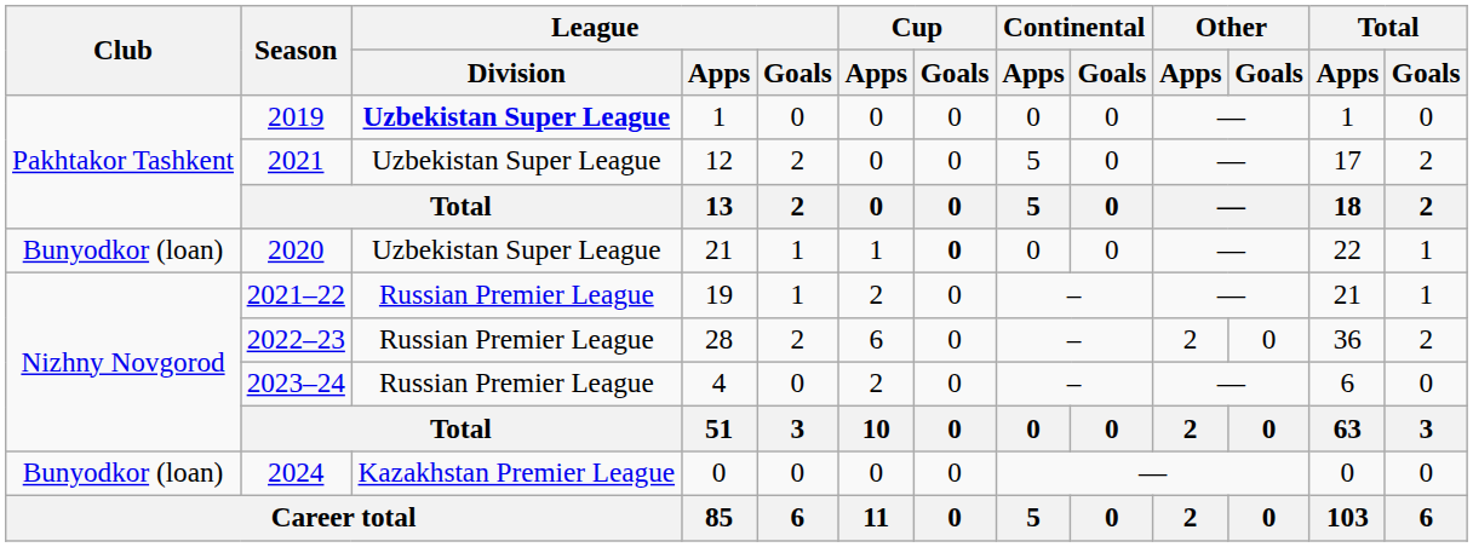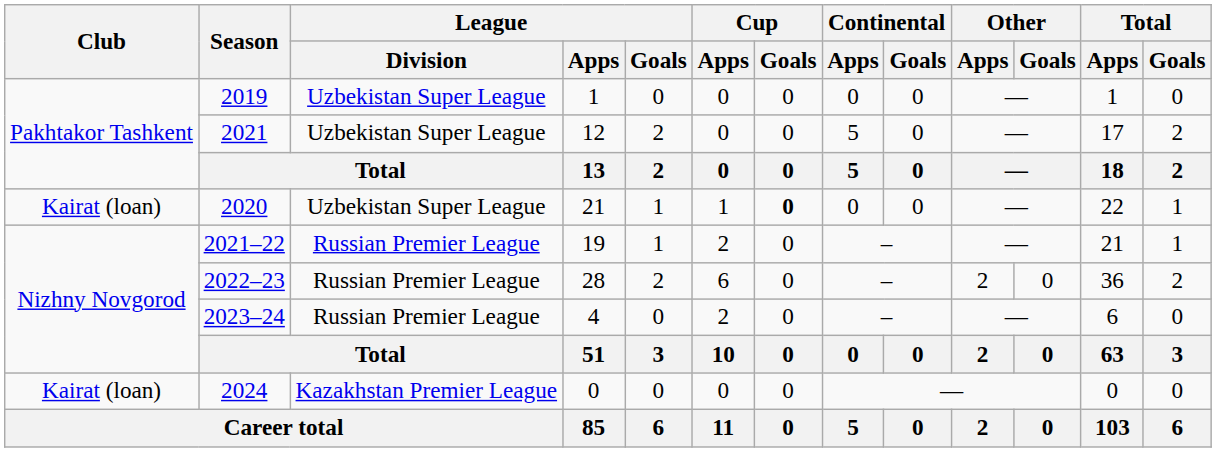 <table class="wikitable" style="text-align: center;">
 <tr>
 <th rowspan=2>Club</th>
 <th rowspan=2>Season</th>
 <th colspan=3>League</th>
 <th colspan=2>Cup</th>
 <th colspan=2>Continental</th>
 <th colspan=2>Other</th>
 <th colspan=2>Total</th>
 </tr>
 <tr>
 <th>Division</th>
 <th>Apps</th>
 <th>Goals</th>
 <th>Apps</th>
 <th>Goals</th>
 <th>Apps</th>
 <th>Goals</th>
 <th>Apps</th>
 <th>Goals</th>
 <th>Apps</th>
 <th>Goals</th>
 </tr>
 <tr>
 <td rowspan="3"><a href='#'>Pakhtakor Tashkent</a></td>
 <td><a href='#'>2019</a></td>
-<td><strong><a href='#'>Uzbekistan Super League</a></strong></td>
+<td><a href='#'>Uzbekistan Super League</a></td>
 <td>1</td>
 <td>0</td>
 <td>0</td>
 <td>0</td>
 <td>0</td>
 <td>0</td>
 <td colspan="2">—</td>
 <td>1</td>
 <td>0</td>
 </tr>
 <tr>
 <td><a href='#'>2021</a></td>
 <td>Uzbekistan Super League</td>
 <td>12</td>
 <td>2</td>
 <td>0</td>
 <td>0</td>
 <td>5</td>
 <td>0</td>
 <td colspan="2">—</td>
 <td>17</td>
 <td>2</td>
 </tr>
 <tr>
 <th colspan=2>Total</th>
 <th>13</th>
 <th>2</th>
 <th>0</th>
 <th>0</th>
 <th>5</th>
 <th>0</th>
 <th colspan="2">—</th>
 <th>18</th>
 <th>2</th>
 </tr>
 <tr>
-<td><a href='#'>Bunyodkor</a> (loan)</td>
+<td><a href='#'>Kairat</a> (loan)</td>
 <td><a href='#'>2020</a></td>
 <td>Uzbekistan Super League</td>
 <td>21</td>
 <td>1</td>
 <td>1</td>
 <td><strong>0</strong></td>
 <td>0</td>
 <td>0</td>
 <td colspan="2">—</td>
 <td>22</td>
 <td>1</td>
 </tr>
 <tr>
 <td rowspan="4"><a href='#'>Nizhny Novgorod</a></td>
 <td><a href='#'>2021–22</a></td>
 <td><a href='#'>Russian Premier League</a></td>
 <td>19</td>
 <td>1</td>
 <td>2</td>
 <td>0</td>
 <td colspan=2>–</td>
 <td colspan="2">—</td>
 <td>21</td>
 <td>1</td>
 </tr>
 <tr>
 <td><a href='#'>2022–23</a></td>
 <td>Russian Premier League</td>
 <td>28</td>
 <td>2</td>
 <td>6</td>
 <td>0</td>
 <td colspan=2>–</td>
 <td>2</td>
 <td>0</td>
 <td>36</td>
 <td>2</td>
 </tr>
 <tr>
 <td><a href='#'>2023–24</a></td>
 <td>Russian Premier League</td>
 <td>4</td>
 <td>0</td>
 <td>2</td>
 <td>0</td>
 <td colspan=2>–</td>
 <td colspan="2">—</td>
 <td>6</td>
 <td>0</td>
 </tr>
 <tr>
 <th colspan=2>Total</th>
 <th>51</th>
 <th>3</th>
 <th>10</th>
 <th>0</th>
 <th>0</th>
 <th>0</th>
 <th>2</th>
 <th>0</th>
 <th>63</th>
 <th>3</th>
 </tr>
 <tr>
-<td><a href='#'>Bunyodkor</a> (loan)</td>
+<td><a href='#'>Kairat</a> (loan)</td>
 <td><a href='#'>2024</a></td>
 <td><a href='#'>Kazakhstan Premier League</a></td>
 <td>0</td>
 <td>0</td>
 <td>0</td>
 <td>0</td>
 <td colspan="4">—</td>
 <td>0</td>
 <td>0</td>
 </tr>
 <tr>
 <th colspan=3>Career total</th>
 <th>85</th>
 <th>6</th>
 <th>11</th>
 <th>0</th>
 <th>5</th>
 <th>0</th>
 <th>2</th>
 <th>0</th>
 <th>103</th>
 <th>6</th>
 </tr>
 </table>
